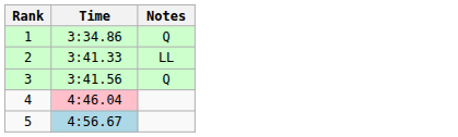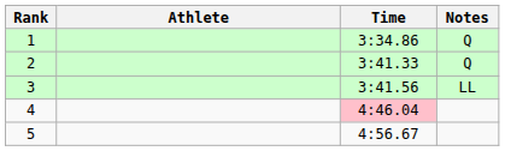 <table class=wikitable style="text-align:center">
 <tr>
 <th width=40>Rank</th>
+<th width=250>Athlete</th>
 <th width=80>Time</th>
 <th width=50>Notes</th>
 </tr>
 <tr bgcolor="ccffcc">
 <td>1</td>
+<td align=left></td>
 <td>3:34.86</td>
 <td>Q</td>
 </tr>
 <tr bgcolor="ccffcc">
 <td>2</td>
+<td align=left></td>
 <td>3:41.33</td>
-<td>LL</td>
+<td>Q</td>
 </tr>
 <tr bgcolor="ccffcc">
 <td>3</td>
+<td align=left></td>
 <td>3:41.56</td>
-<td>Q</td>
+<td>LL</td>
 </tr>
 <tr>
 <td>4</td>
+<td align=left></td>
 <td style="background: pink;">4:46.04</td>
 <td></td>
 </tr>
 <tr>
 <td>5</td>
-<td style="background: lightblue;">4:56.67</td>
+<td align=left></td>
+<td>4:56.67</td>
 <td></td>
 </tr>
 </table>
